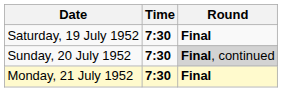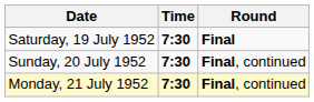 <table class="wikitable">
 <tr>
 <th>Date</th>
 <th>Time</th>
 <th>Round</th>
 </tr>
 <tr>
 <td>Saturday, 19 July 1952</td>
 <td><strong>7:30</strong></td>
 <td><strong>Final</strong></td>
 </tr>
 <tr>
 <td>Sunday, 20 July 1952</td>
 <td><strong>7:30</strong></td>
-<td style="background: lightgrey;"><strong>Final</strong>, continued</td>
+<td><strong>Final</strong>, continued</td>
 </tr>
 <tr style=background:lemonchiffon>
 <td>Monday, 21 July 1952</td>
 <td><strong>7:30</strong></td>
-<td><strong>Final</strong></td>
+<td><strong>Final</strong>, continued</td>
 </tr>
 </table>
